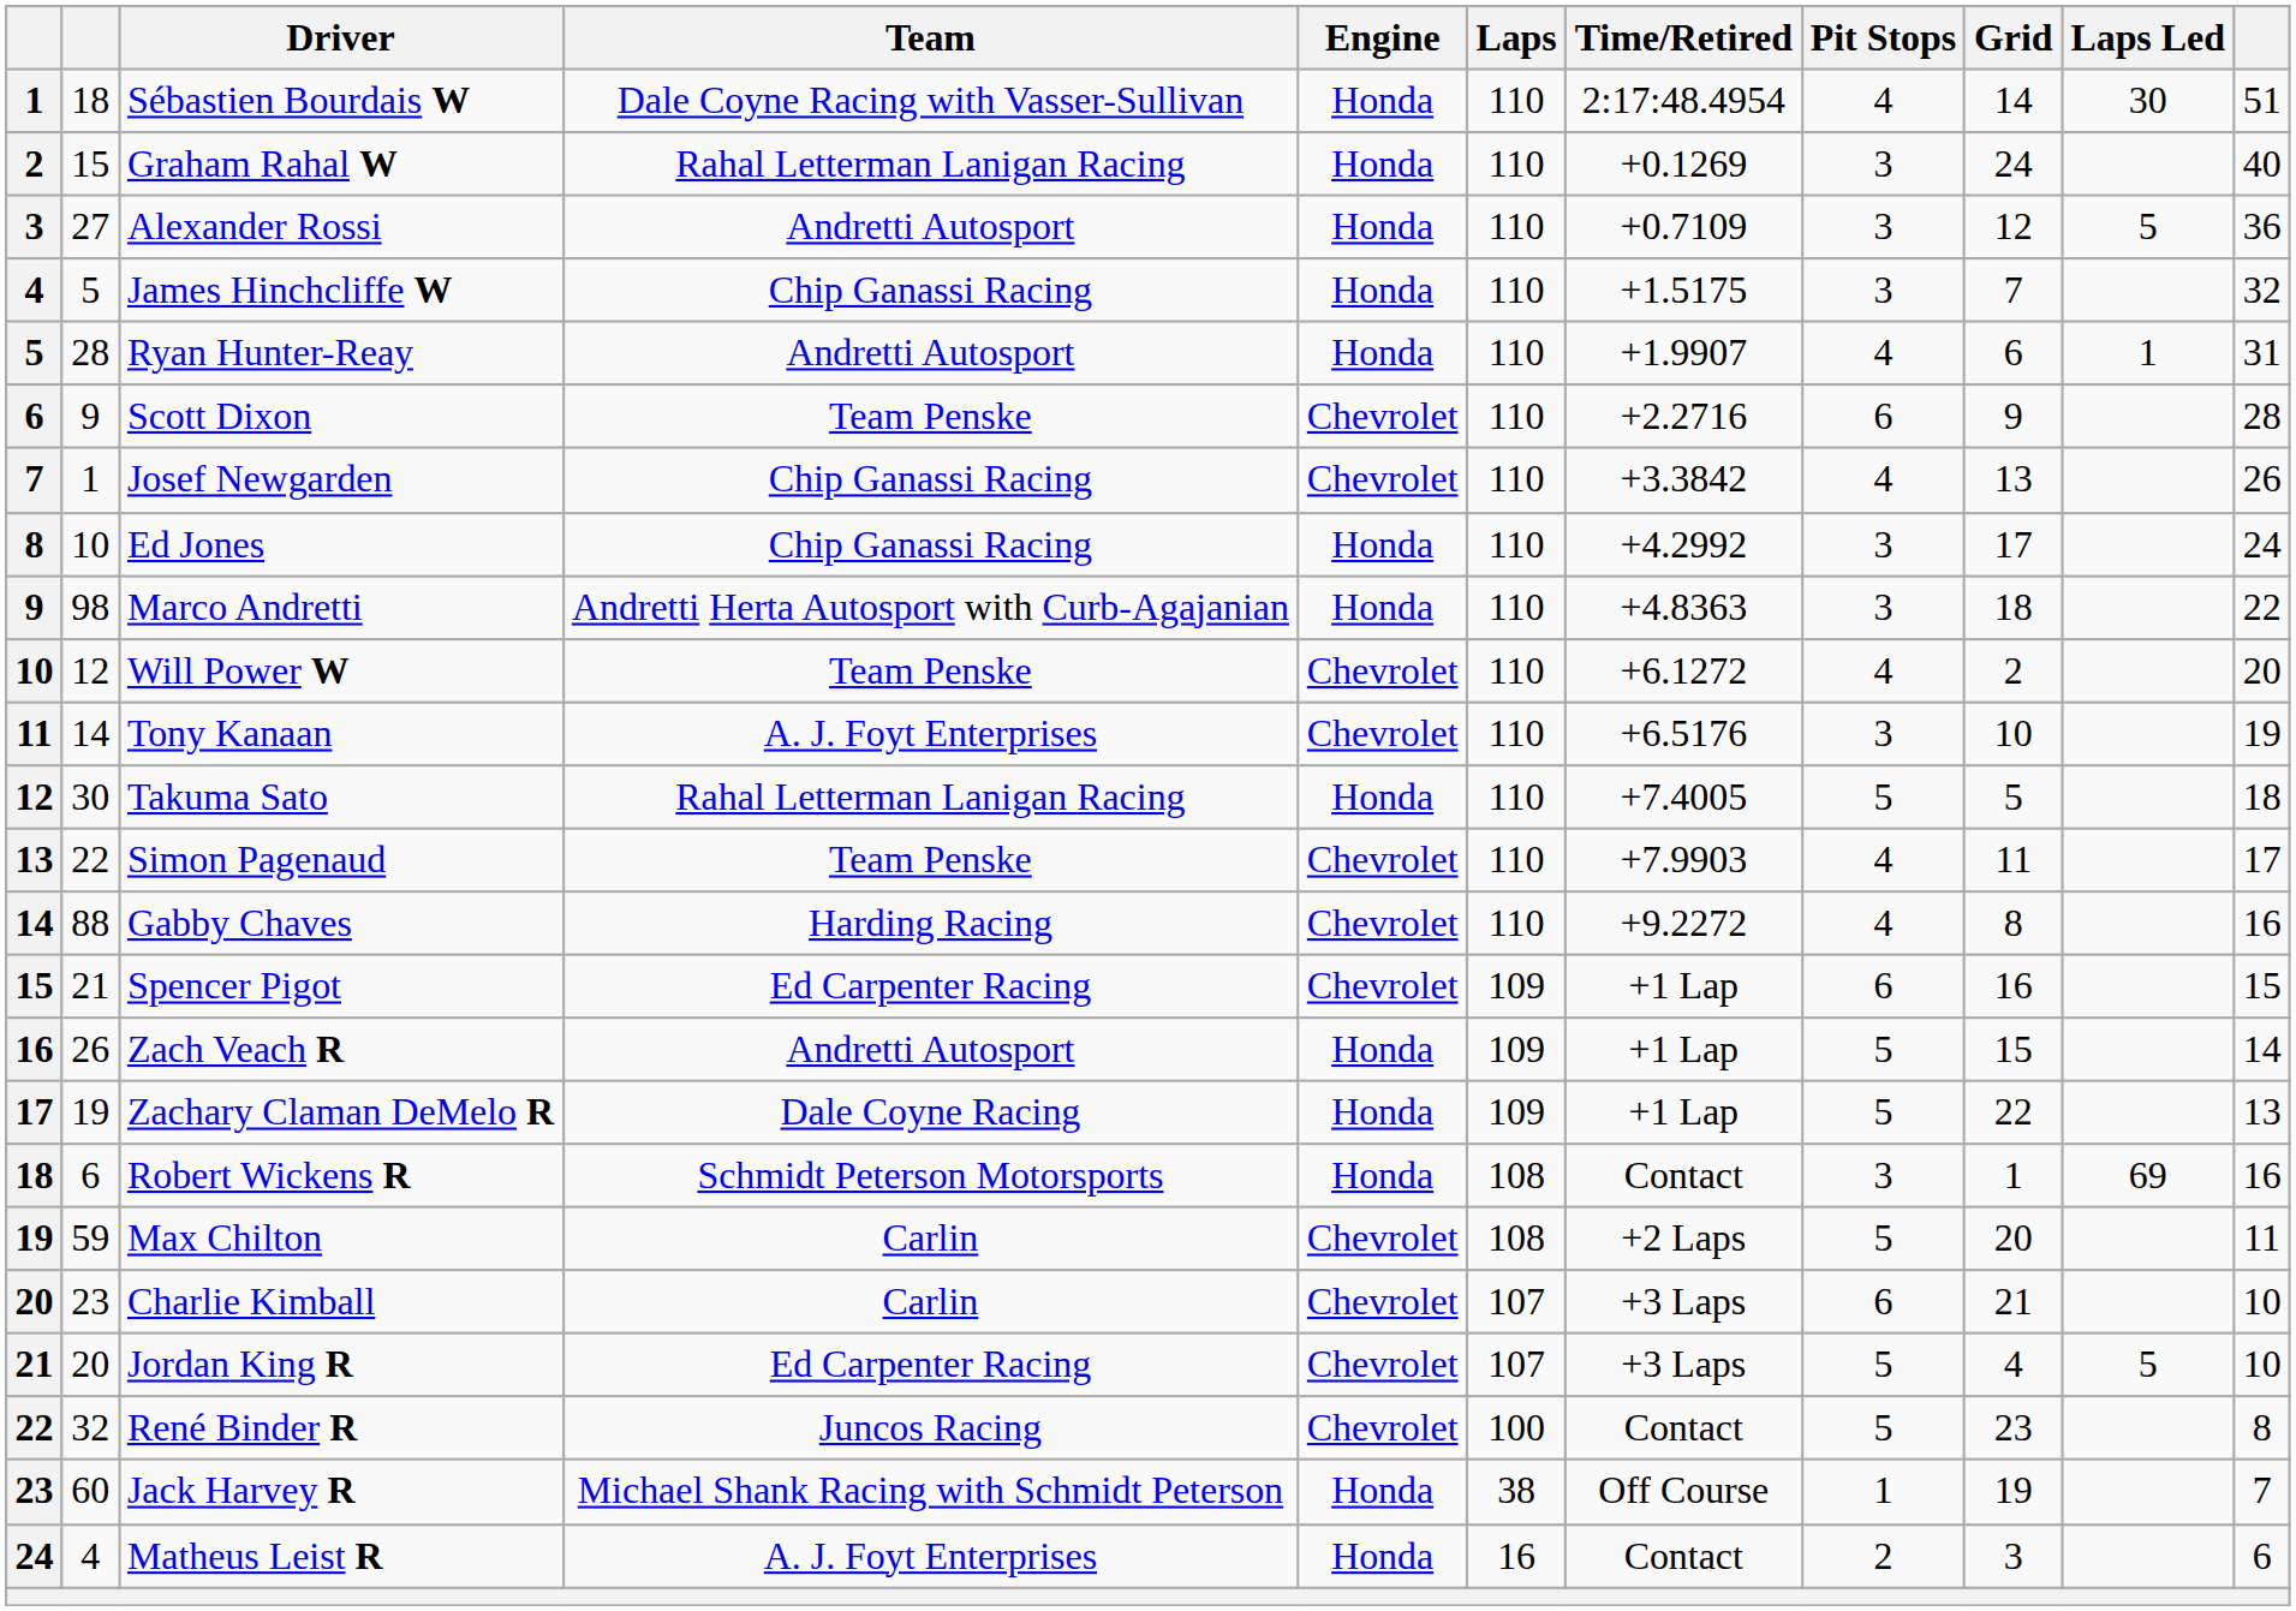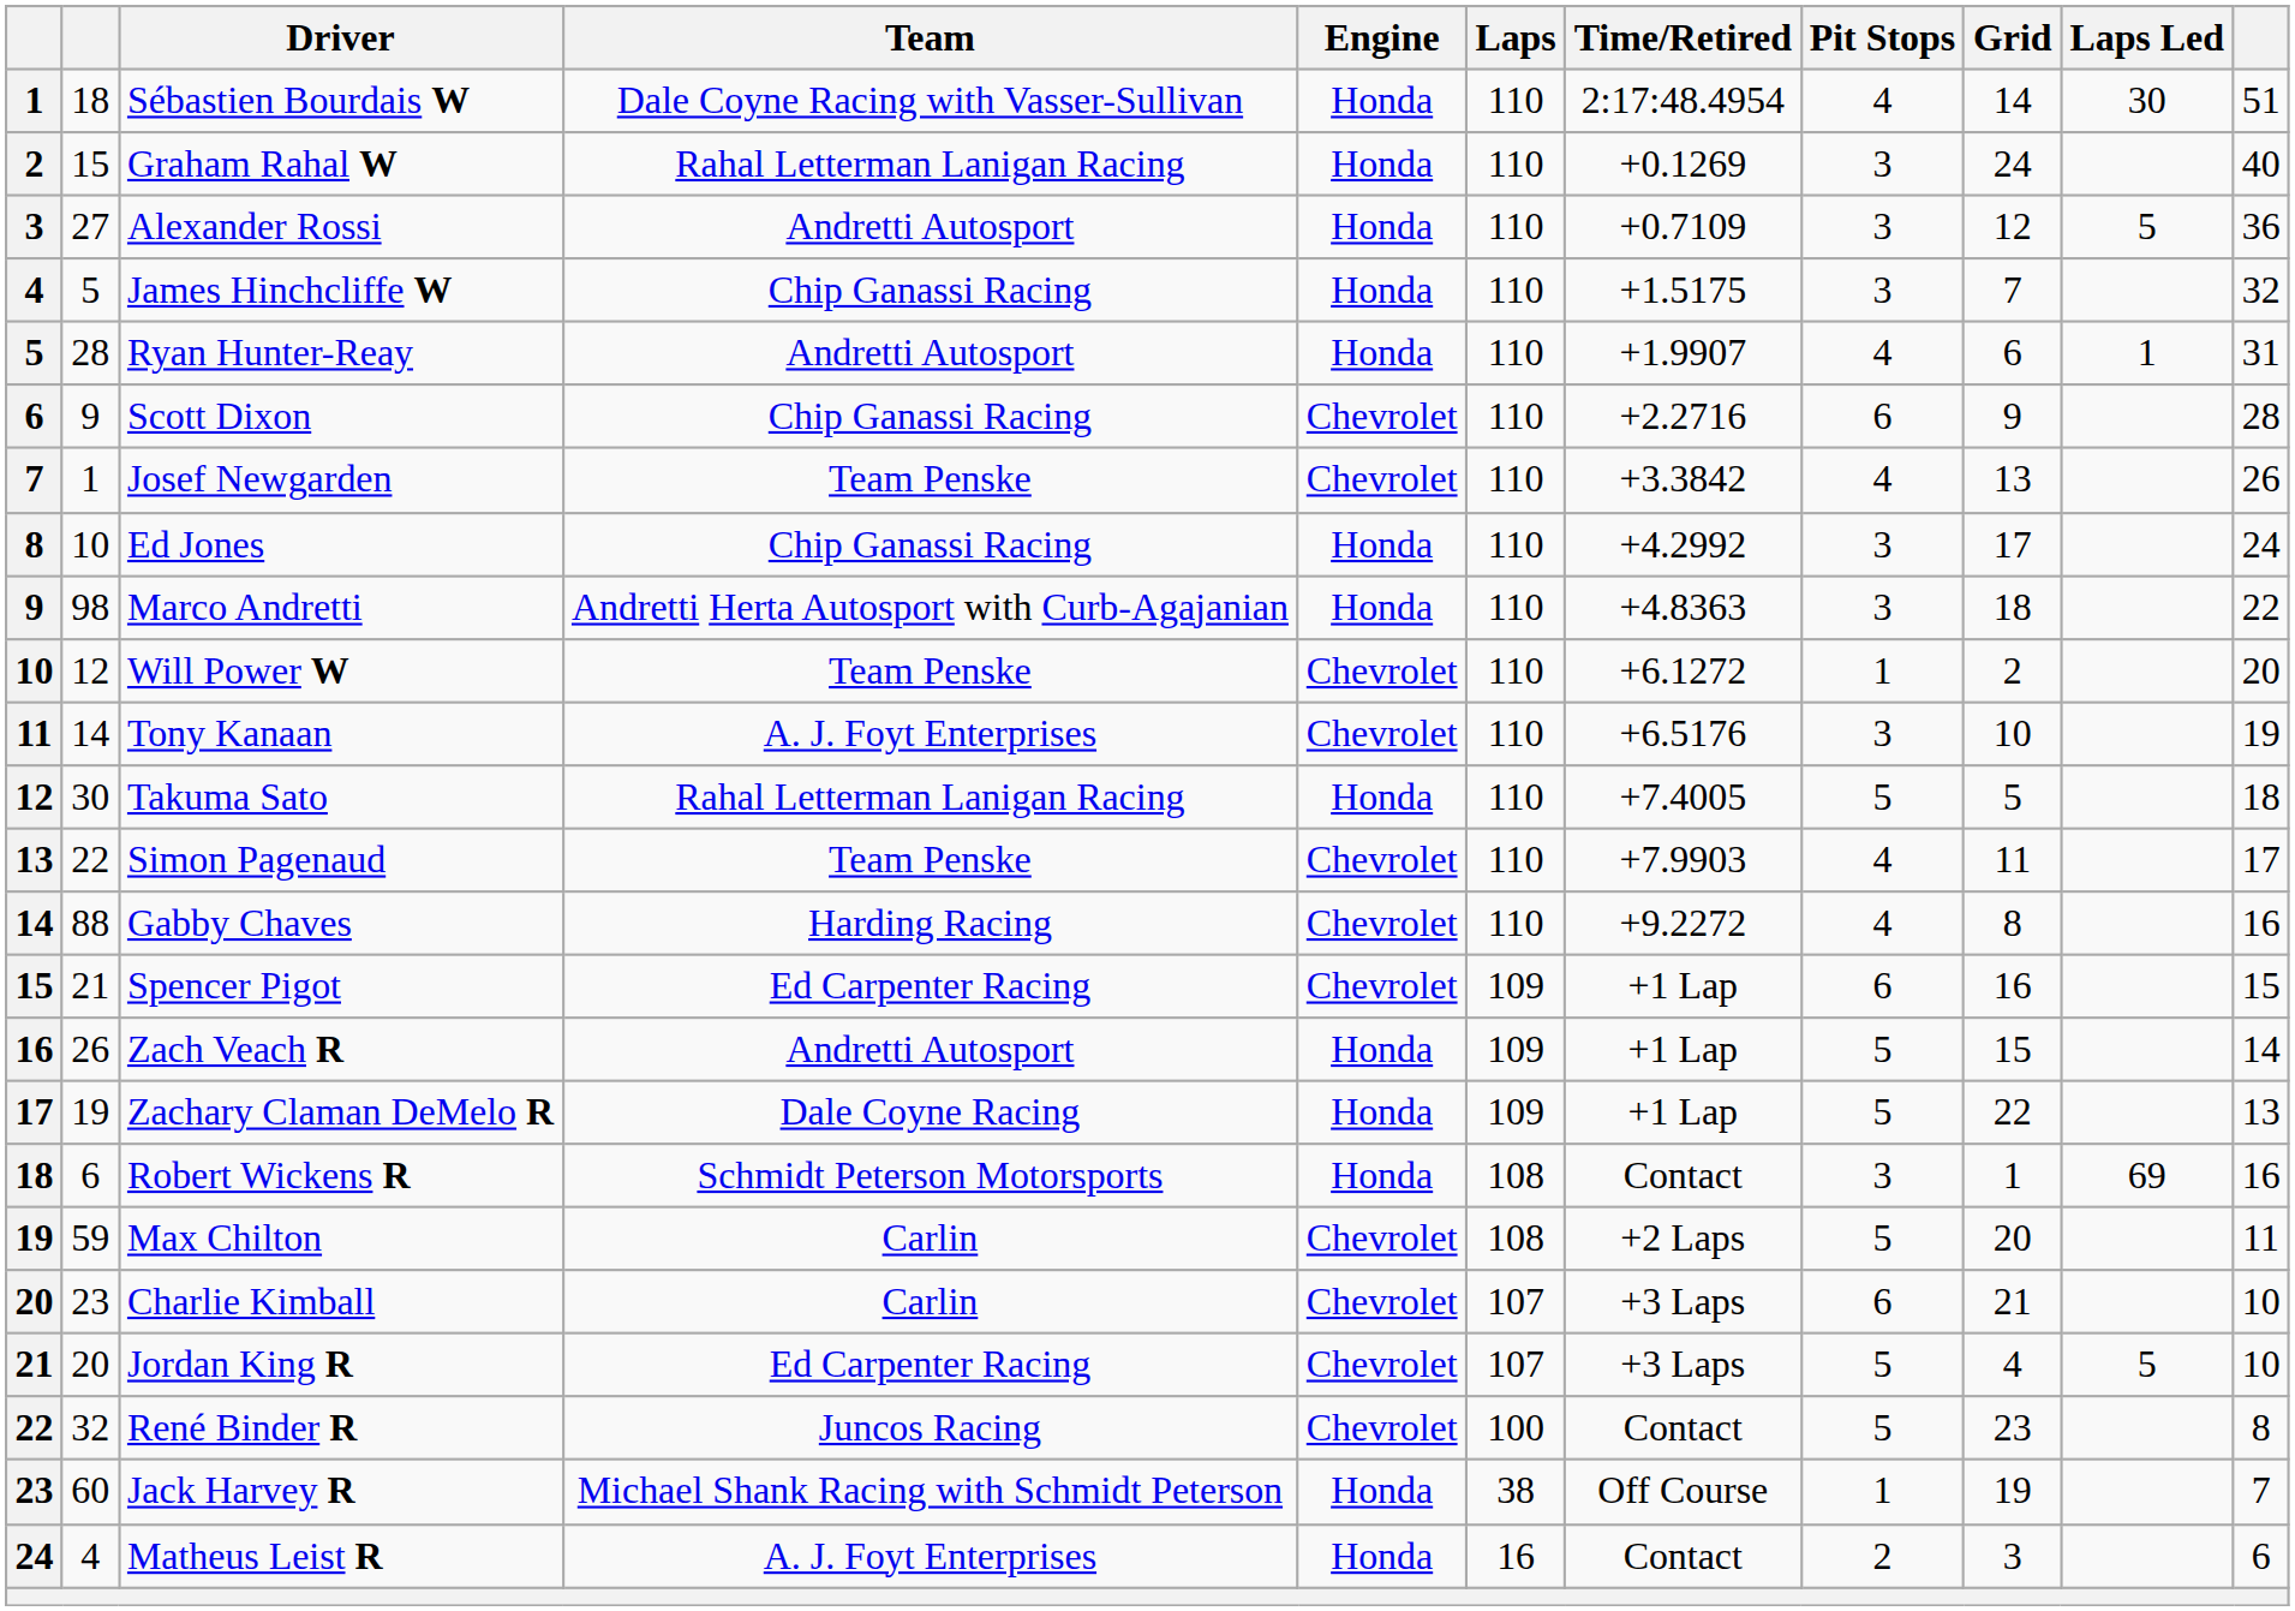 <table class="wikitable" style="text-align:center; font-size: 95%;">
 <tr>
 <th></th>
 <th></th>
 <th>Driver</th>
 <th>Team</th>
 <th>Engine</th>
 <th>Laps</th>
 <th>Time/Retired</th>
 <th>Pit Stops</th>
 <th>Grid</th>
 <th>Laps Led</th>
 <th></th>
 </tr>
 <tr>
 <th>1</th>
 <td>18</td>
 <td align="left"> <a href='#'>Sébastien Bourdais</a> <strong><span>W</span></strong></td>
 <td><a href='#'>Dale Coyne Racing with Vasser-Sullivan</a></td>
 <td><a href='#'>Honda</a></td>
 <td>110</td>
 <td>2:17:48.4954</td>
 <td>4</td>
 <td>14</td>
 <td>30</td>
 <td>51</td>
 </tr>
 <tr>
 <th>2</th>
 <td>15</td>
 <td align="left"> <a href='#'>Graham Rahal</a> <strong><span>W</span></strong></td>
 <td><a href='#'>Rahal Letterman Lanigan Racing</a></td>
 <td><a href='#'>Honda</a></td>
 <td>110</td>
 <td>+0.1269</td>
 <td>3</td>
 <td>24</td>
 <td></td>
 <td>40</td>
 </tr>
 <tr>
 <th>3</th>
 <td>27</td>
 <td align="left"> <a href='#'>Alexander Rossi</a></td>
 <td><a href='#'>Andretti Autosport</a></td>
 <td><a href='#'>Honda</a></td>
 <td>110</td>
 <td>+0.7109</td>
 <td>3</td>
 <td>12</td>
 <td>5</td>
 <td>36</td>
 </tr>
 <tr>
 <th>4</th>
 <td>5</td>
 <td align="left"> <a href='#'>James Hinchcliffe</a> <strong><span>W</span></strong></td>
 <td><a href='#'>Chip Ganassi Racing</a></td>
 <td><a href='#'>Honda</a></td>
 <td>110</td>
 <td>+1.5175</td>
 <td>3</td>
 <td>7</td>
 <td></td>
 <td>32</td>
 </tr>
 <tr>
 <th>5</th>
 <td>28</td>
 <td align="left"> <a href='#'>Ryan Hunter-Reay</a></td>
 <td><a href='#'>Andretti Autosport</a></td>
 <td><a href='#'>Honda</a></td>
 <td>110</td>
 <td>+1.9907</td>
 <td>4</td>
 <td>6</td>
 <td>1</td>
 <td>31</td>
 </tr>
 <tr>
 <th>6</th>
 <td>9</td>
 <td align="left"> <a href='#'>Scott Dixon</a></td>
-<td><a href='#'>Team Penske</a></td>
+<td><a href='#'>Chip Ganassi Racing</a></td>
 <td><a href='#'>Chevrolet</a></td>
 <td>110</td>
 <td>+2.2716</td>
 <td>6</td>
 <td>9</td>
 <td></td>
 <td>28</td>
 </tr>
 <tr>
 <th>7</th>
 <td>1</td>
 <td align="left"> <a href='#'>Josef Newgarden</a></td>
-<td><a href='#'>Chip Ganassi Racing</a></td>
+<td><a href='#'>Team Penske</a></td>
 <td><a href='#'>Chevrolet</a></td>
 <td>110</td>
 <td>+3.3842</td>
 <td>4</td>
 <td>13</td>
 <td></td>
 <td>26</td>
 </tr>
 <tr>
 <th>8</th>
 <td>10</td>
 <td align="left"> <a href='#'>Ed Jones</a></td>
 <td><a href='#'>Chip Ganassi Racing</a></td>
 <td><a href='#'>Honda</a></td>
 <td>110</td>
 <td>+4.2992</td>
 <td>3</td>
 <td>17</td>
 <td></td>
 <td>24</td>
 </tr>
 <tr>
 <th>9</th>
 <td>98</td>
 <td align="left"> <a href='#'>Marco Andretti</a></td>
 <td><a href='#'>Andretti</a> <a href='#'>Herta Autosport</a> with <a href='#'>Curb-Agajanian</a></td>
 <td><a href='#'>Honda</a></td>
 <td>110</td>
 <td>+4.8363</td>
 <td>3</td>
 <td>18</td>
 <td></td>
 <td>22</td>
 </tr>
 <tr>
 <th>10</th>
 <td>12</td>
 <td align="left"> <a href='#'>Will Power</a> <strong><span>W</span></strong></td>
 <td><a href='#'>Team Penske</a></td>
 <td><a href='#'>Chevrolet</a></td>
 <td>110</td>
 <td>+6.1272</td>
-<td>4</td>
+<td>1</td>
 <td>2</td>
 <td></td>
 <td>20</td>
 </tr>
 <tr>
 <th>11</th>
 <td>14</td>
 <td align="left"> <a href='#'>Tony Kanaan</a></td>
 <td><a href='#'>A. J. Foyt Enterprises</a></td>
 <td><a href='#'>Chevrolet</a></td>
 <td>110</td>
 <td>+6.5176</td>
 <td>3</td>
 <td>10</td>
 <td></td>
 <td>19</td>
 </tr>
 <tr>
 <th>12</th>
 <td>30</td>
 <td align="left"> <a href='#'>Takuma Sato</a></td>
 <td><a href='#'>Rahal Letterman Lanigan Racing</a></td>
 <td><a href='#'>Honda</a></td>
 <td>110</td>
 <td>+7.4005</td>
 <td>5</td>
 <td>5</td>
 <td></td>
 <td>18</td>
 </tr>
 <tr>
 <th>13</th>
 <td>22</td>
 <td align="left"> <a href='#'>Simon Pagenaud</a></td>
 <td><a href='#'>Team Penske</a></td>
 <td><a href='#'>Chevrolet</a></td>
 <td>110</td>
 <td>+7.9903</td>
 <td>4</td>
 <td>11</td>
 <td></td>
 <td>17</td>
 </tr>
 <tr>
 <th>14</th>
 <td>88</td>
 <td align="left"> <a href='#'>Gabby Chaves</a></td>
 <td><a href='#'>Harding Racing</a></td>
 <td><a href='#'>Chevrolet</a></td>
 <td>110</td>
 <td>+9.2272</td>
 <td>4</td>
 <td>8</td>
 <td></td>
 <td>16</td>
 </tr>
 <tr>
 <th>15</th>
 <td>21</td>
 <td align="left"> <a href='#'>Spencer Pigot</a></td>
 <td><a href='#'>Ed Carpenter Racing</a></td>
 <td><a href='#'>Chevrolet</a></td>
 <td>109</td>
 <td>+1 Lap</td>
 <td>6</td>
 <td>16</td>
 <td></td>
 <td>15</td>
 </tr>
 <tr>
 <th>16</th>
 <td>26</td>
 <td align="left"> <a href='#'>Zach Veach</a> <strong><span>R</span></strong></td>
 <td><a href='#'>Andretti Autosport</a></td>
 <td><a href='#'>Honda</a></td>
 <td>109</td>
 <td>+1 Lap</td>
 <td>5</td>
 <td>15</td>
 <td></td>
 <td>14</td>
 </tr>
 <tr>
 <th>17</th>
 <td>19</td>
 <td align="left"> <a href='#'>Zachary Claman DeMelo</a> <strong><span>R</span></strong></td>
 <td><a href='#'>Dale Coyne Racing</a></td>
 <td><a href='#'>Honda</a></td>
 <td>109</td>
 <td>+1 Lap</td>
 <td>5</td>
 <td>22</td>
 <td></td>
 <td>13</td>
 </tr>
 <tr>
 <th>18</th>
 <td>6</td>
 <td align="left"> <a href='#'>Robert Wickens</a> <strong><span>R</span></strong></td>
 <td><a href='#'>Schmidt Peterson Motorsports</a></td>
 <td><a href='#'>Honda</a></td>
 <td>108</td>
 <td>Contact</td>
 <td>3</td>
 <td>1</td>
 <td>69</td>
 <td>16</td>
 </tr>
 <tr>
 <th>19</th>
 <td>59</td>
 <td align="left"> <a href='#'>Max Chilton</a></td>
 <td><a href='#'>Carlin</a></td>
 <td><a href='#'>Chevrolet</a></td>
 <td>108</td>
 <td>+2 Laps</td>
 <td>5</td>
 <td>20</td>
 <td></td>
 <td>11</td>
 </tr>
 <tr>
 <th>20</th>
 <td>23</td>
 <td align="left"> <a href='#'>Charlie Kimball</a></td>
 <td><a href='#'>Carlin</a></td>
 <td><a href='#'>Chevrolet</a></td>
 <td>107</td>
 <td>+3 Laps</td>
 <td>6</td>
 <td>21</td>
 <td></td>
 <td>10</td>
 </tr>
 <tr>
 <th>21</th>
 <td>20</td>
 <td align="left"> <a href='#'>Jordan King</a> <strong><span>R</span></strong></td>
 <td><a href='#'>Ed Carpenter Racing</a></td>
 <td><a href='#'>Chevrolet</a></td>
 <td>107</td>
 <td>+3 Laps</td>
 <td>5</td>
 <td>4</td>
 <td>5</td>
 <td>10</td>
 </tr>
 <tr>
 <th>22</th>
 <td>32</td>
 <td align="left"> <a href='#'>René Binder</a> <strong><span>R</span></strong></td>
 <td><a href='#'>Juncos Racing</a></td>
 <td><a href='#'>Chevrolet</a></td>
 <td>100</td>
 <td>Contact</td>
 <td>5</td>
 <td>23</td>
 <td></td>
 <td>8</td>
 </tr>
 <tr>
 <th>23</th>
 <td>60</td>
 <td align="left"> <a href='#'>Jack Harvey</a> <strong><span>R</span></strong></td>
 <td><a href='#'>Michael Shank Racing with Schmidt Peterson</a></td>
 <td><a href='#'>Honda</a></td>
 <td>38</td>
 <td>Off Course</td>
 <td>1</td>
 <td>19</td>
 <td></td>
 <td>7</td>
 </tr>
 <tr>
 <th>24</th>
 <td>4</td>
 <td align="left"> <a href='#'>Matheus Leist</a> <strong><span>R</span></strong></td>
 <td><a href='#'>A. J. Foyt Enterprises</a></td>
 <td><a href='#'>Honda</a></td>
 <td>16</td>
 <td>Contact</td>
 <td>2</td>
 <td>3</td>
 <td></td>
 <td>6</td>
 </tr>
 <tr>
 <th colspan="11"></th>
 </tr>
 </table>
